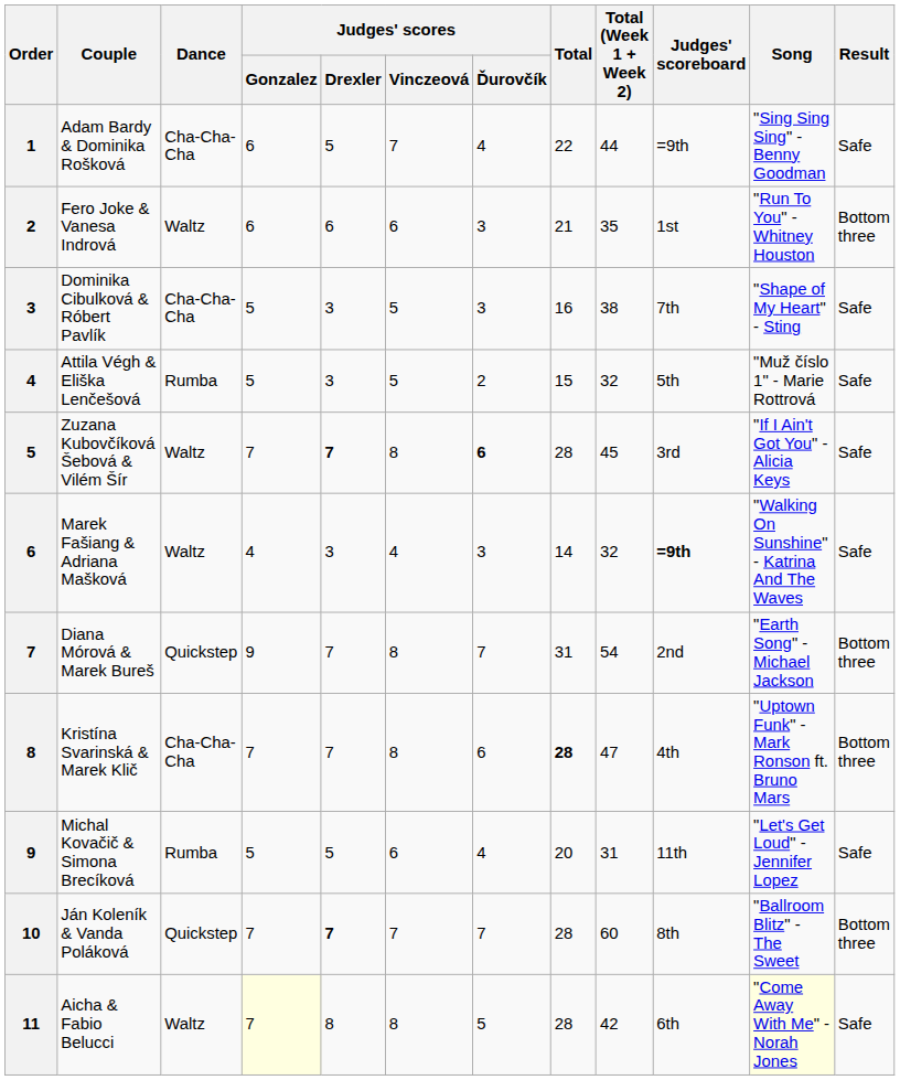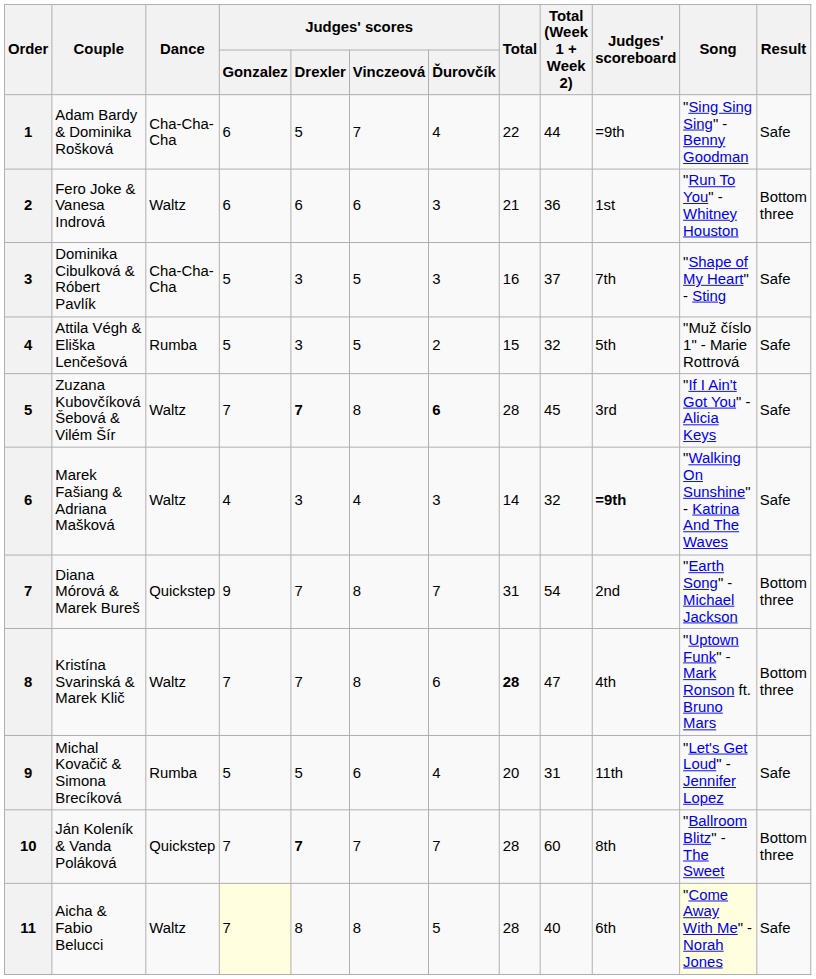 <table class="wikitable">
 <tr>
 <th rowspan="2">Order</th>
 <th rowspan="2">Couple</th>
 <th rowspan="2">Dance</th>
 <th colspan="4">Judges' scores</th>
 <th rowspan="2">Total</th>
 <th rowspan="2">Total<br>(Week 1 + Week 2)</th>
 <th rowspan="2">Judges'<br>scoreboard</th>
 <th rowspan="2">Song</th>
 <th rowspan="2">Result</th>
 </tr>
 <tr>
 <th>Gonzalez</th>
 <th>Drexler</th>
 <th>Vinczeová</th>
 <th>Ďurovčík</th>
 </tr>
 <tr>
 <th>1</th>
 <td>Adam Bardy & Dominika Rošková</td>
 <td>Cha-Cha-Cha</td>
 <td>6</td>
 <td>5</td>
 <td>7</td>
 <td>4</td>
 <td>22</td>
 <td>44</td>
 <td>=9th</td>
 <td>"<a href='#'>Sing Sing Sing</a>" - <a href='#'>Benny Goodman</a></td>
 <td>Safe</td>
 </tr>
 <tr>
 <th>2</th>
 <td>Fero Joke & Vanesa Indrová</td>
 <td>Waltz</td>
 <td>6</td>
 <td>6</td>
 <td>6</td>
 <td>3</td>
 <td>21</td>
-<td>35</td>
+<td>36</td>
 <td>1st</td>
 <td>"<a href='#'>Run To You</a>" - <a href='#'>Whitney Houston</a></td>
 <td>Bottom three</td>
 </tr>
 <tr>
 <th>3</th>
 <td>Dominika Cibulková & Róbert Pavlík</td>
 <td>Cha-Cha-Cha</td>
 <td>5</td>
 <td>3</td>
 <td>5</td>
 <td>3</td>
 <td>16</td>
-<td>38</td>
+<td>37</td>
 <td>7th</td>
 <td>"<a href='#'>Shape of My Heart</a>" - <a href='#'>Sting</a></td>
 <td>Safe</td>
 </tr>
 <tr>
 <th>4</th>
 <td>Attila Végh & Eliška Lenčešová</td>
 <td>Rumba</td>
 <td>5</td>
 <td>3</td>
 <td>5</td>
 <td>2</td>
 <td>15</td>
 <td>32</td>
 <td>5th</td>
 <td>"Muž číslo 1" - Marie Rottrová</td>
 <td>Safe</td>
 </tr>
 <tr>
 <th>5</th>
 <td>Zuzana Kubovčíková Šebová & Vilém Šír</td>
 <td>Waltz</td>
 <td>7</td>
 <td><strong>7</strong></td>
 <td>8</td>
 <td><strong>6</strong></td>
 <td>28</td>
 <td>45</td>
 <td>3rd</td>
 <td>"<a href='#'>If I Ain't Got You</a>" - <a href='#'>Alicia Keys</a></td>
 <td>Safe</td>
 </tr>
 <tr>
 <th>6</th>
 <td>Marek Fašiang & Adriana Mašková</td>
 <td>Waltz</td>
 <td>4</td>
 <td>3</td>
 <td>4</td>
 <td>3</td>
 <td>14</td>
 <td>32</td>
 <td><strong>=9th</strong></td>
 <td>"<a href='#'>Walking On Sunshine</a>" - <a href='#'>Katrina And The Waves</a></td>
 <td>Safe</td>
 </tr>
 <tr>
 <th>7</th>
 <td>Diana Mórová & Marek Bureš</td>
 <td>Quickstep</td>
 <td>9</td>
 <td>7</td>
 <td>8</td>
 <td>7</td>
 <td>31</td>
 <td>54</td>
 <td>2nd</td>
 <td>"<a href='#'>Earth Song</a>" - <a href='#'>Michael Jackson</a></td>
 <td>Bottom three</td>
 </tr>
 <tr>
 <th>8</th>
 <td>Kristína Svarinská & Marek Klič</td>
-<td>Cha-Cha-Cha</td>
+<td>Waltz</td>
 <td>7</td>
 <td>7</td>
 <td>8</td>
 <td>6</td>
 <td><strong>28</strong></td>
 <td>47</td>
 <td>4th</td>
 <td>"<a href='#'>Uptown Funk</a>" - <a href='#'>Mark Ronson</a> ft. <a href='#'>Bruno Mars</a></td>
 <td>Bottom three</td>
 </tr>
 <tr>
 <th>9</th>
 <td>Michal Kovačič & Simona Brecíková</td>
 <td>Rumba</td>
 <td>5</td>
 <td>5</td>
 <td>6</td>
 <td>4</td>
 <td>20</td>
 <td>31</td>
 <td>11th</td>
 <td>"<a href='#'>Let's Get Loud</a>" - <a href='#'>Jennifer Lopez</a></td>
 <td>Safe</td>
 </tr>
 <tr>
 <th>10</th>
 <td>Ján Koleník & Vanda Poláková</td>
 <td>Quickstep</td>
 <td>7</td>
 <td><strong>7</strong></td>
 <td>7</td>
 <td>7</td>
 <td>28</td>
 <td>60</td>
 <td>8th</td>
 <td>"<a href='#'>Ballroom Blitz</a>" - <a href='#'>The Sweet</a></td>
 <td>Bottom three</td>
 </tr>
 <tr>
 <th>11</th>
 <td>Aicha & Fabio Belucci</td>
 <td>Waltz</td>
 <td style="background: lightyellow;">7</td>
 <td>8</td>
 <td>8</td>
 <td>5</td>
 <td>28</td>
-<td>42</td>
+<td>40</td>
 <td>6th</td>
 <td style="background: lightyellow;">"<a href='#'>Come Away With Me</a>" - <a href='#'>Norah Jones</a></td>
 <td>Safe</td>
 </tr>
 </table>
